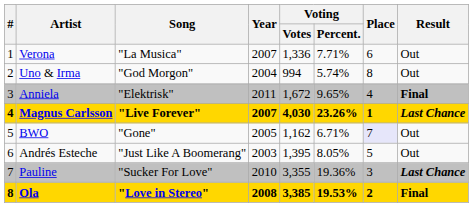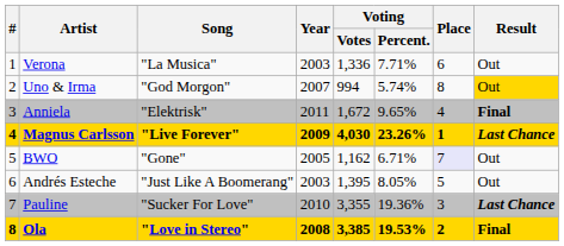 <table class=wikitable>
 <tr>
 <th rowspan="2">#</th>
 <th rowspan="2">Artist</th>
 <th rowspan="2">Song</th>
 <th rowspan="2">Year</th>
 <th colspan="2">Voting </th>
 <th rowspan="2">Place</th>
 <th rowspan="2">Result</th>
 </tr>
 <tr>
 <th>Votes</th>
 <th>Percent.</th>
 </tr>
 <tr>
 <td>1</td>
 <td><a href='#'>Verona</a></td>
 <td>"La Musica"</td>
-<td>2007</td>
+<td>2003</td>
 <td>1,336</td>
 <td>7.71%</td>
 <td>6</td>
 <td>Out</td>
 </tr>
 <tr>
 <td>2</td>
 <td><a href='#'>Uno</a> & <a href='#'>Irma</a></td>
 <td>"God Morgon"</td>
-<td>2004</td>
+<td>2007</td>
 <td>994</td>
 <td>5.74%</td>
 <td>8</td>
-<td>Out</td>
+<td style="background: gold;">Out</td>
 </tr>
 <tr bgcolor="silver">
 <td>3</td>
 <td><a href='#'>Anniela</a></td>
 <td>"Elektrisk"</td>
 <td>2011</td>
 <td>1,672</td>
 <td>9.65%</td>
 <td>4</td>
 <td><strong>Final</strong></td>
 </tr>
 <tr bgcolor="gold">
 <td><strong>4</strong></td>
 <td><strong><a href='#'>Magnus Carlsson</a></strong></td>
 <td><strong>"Live Forever"</strong></td>
-<td><strong>2007</strong></td>
+<td><strong>2009</strong></td>
 <td><strong>4,030</strong></td>
 <td><strong>23.26%</strong></td>
 <td><strong>1</strong></td>
 <td><strong><em>Last Chance</em></strong></td>
 </tr>
 <tr>
 <td>5</td>
 <td><a href='#'>BWO</a></td>
 <td>"Gone"</td>
 <td>2005</td>
 <td>1,162</td>
 <td>6.71%</td>
 <td style="background: lavender;">7</td>
 <td>Out</td>
 </tr>
 <tr>
 <td>6</td>
 <td>Andrés Esteche</td>
 <td>"Just Like A Boomerang"</td>
 <td>2003</td>
 <td>1,395</td>
 <td>8.05%</td>
 <td>5</td>
 <td>Out</td>
 </tr>
 <tr bgcolor="silver">
 <td>7</td>
 <td><a href='#'>Pauline</a></td>
 <td>"Sucker For Love"</td>
 <td>2010</td>
 <td>3,355</td>
 <td>19.36%</td>
 <td>3</td>
 <td><strong><em>Last Chance</em></strong></td>
 </tr>
 <tr bgcolor="gold">
 <td><strong>8</strong></td>
 <td><strong><a href='#'>Ola</a></strong></td>
 <td><strong>"<a href='#'>Love in Stereo</a>"</strong></td>
 <td><strong>2008</strong></td>
 <td><strong>3,385</strong></td>
 <td><strong>19.53%</strong></td>
 <td><strong>2</strong></td>
 <td><strong>Final</strong></td>
 </tr>
 </table>
